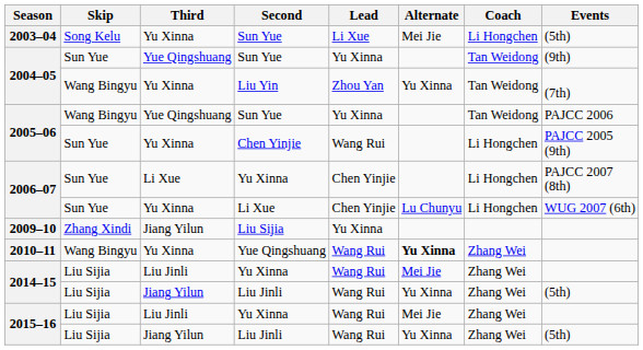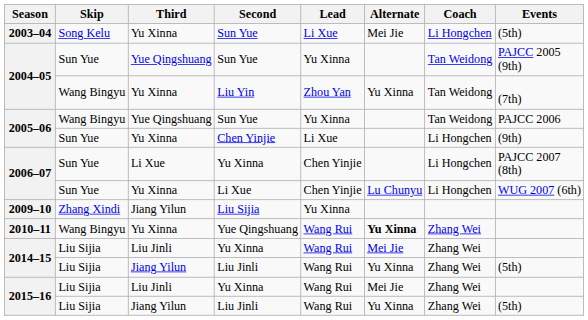 <table class="wikitable">
 <tr>
 <th scope="col" width=60>Season</th>
 <th scope="col">Skip</th>
 <th scope="col">Third</th>
 <th scope="col">Second</th>
 <th scope="col">Lead</th>
 <th scope="col">Alternate</th>
 <th scope="col">Coach</th>
 <th scope="col">Events</th>
 </tr>
 <tr>
 <th scope="row">2003–04</th>
 <td><a href='#'>Song Kelu</a></td>
 <td>Yu Xinna</td>
 <td><a href='#'>Sun Yue</a></td>
 <td><a href='#'>Li Xue</a></td>
 <td>Mei Jie</td>
 <td><a href='#'>Li Hongchen</a></td>
 <td> (5th)</td>
 </tr>
 <tr>
 <th scope="row" rowspan=2>2004–05</th>
 <td>Sun Yue</td>
 <td><a href='#'>Yue Qingshuang</a></td>
 <td>Sun Yue</td>
 <td>Yu Xinna</td>
 <td></td>
 <td><a href='#'>Tan Weidong</a></td>
-<td> (9th)</td>
+<td><a href='#'>PAJCC</a> 2005 <br> (9th)</td>
 </tr>
 <tr>
 <td>Wang Bingyu</td>
 <td>Yu Xinna</td>
 <td><a href='#'>Liu Yin</a></td>
 <td><a href='#'>Zhou Yan</a></td>
 <td>Yu Xinna</td>
 <td>Tan Weidong</td>
 <td> <br> (7th)</td>
 </tr>
 <tr>
 <th scope="row" rowspan=2>2005–06</th>
 <td>Wang Bingyu</td>
 <td>Yue Qingshuang</td>
 <td>Sun Yue</td>
 <td>Yu Xinna</td>
 <td></td>
 <td>Tan Weidong</td>
 <td>PAJCC 2006 </td>
 </tr>
 <tr>
 <td>Sun Yue</td>
 <td>Yu Xinna</td>
 <td><a href='#'>Chen Yinjie</a></td>
-<td>Wang Rui</td>
+<td>Li Xue</td>
 <td></td>
 <td>Li Hongchen</td>
-<td><a href='#'>PAJCC</a> 2005 <br> (9th)</td>
+<td> (9th)</td>
 </tr>
 <tr>
 <th scope="row" rowspan=2>2006–07</th>
 <td>Sun Yue</td>
 <td>Li Xue</td>
 <td>Yu Xinna</td>
 <td>Chen Yinjie</td>
 <td></td>
 <td>Li Hongchen</td>
 <td>PAJCC 2007 <br> (8th)</td>
 </tr>
 <tr>
 <td>Sun Yue</td>
 <td>Yu Xinna</td>
 <td>Li Xue</td>
 <td>Chen Yinjie</td>
 <td><a href='#'>Lu Chunyu</a></td>
 <td>Li Hongchen</td>
 <td><a href='#'>WUG 2007</a> (6th)</td>
 </tr>
 <tr>
 <th scope="row">2009–10</th>
 <td><a href='#'>Zhang Xindi</a></td>
 <td>Jiang Yilun</td>
 <td><a href='#'>Liu Sijia</a></td>
 <td>Yu Xinna</td>
 <td></td>
 <td></td>
 <td></td>
 </tr>
 <tr>
 <th scope="row">2010–11</th>
 <td>Wang Bingyu</td>
 <td>Yu Xinna</td>
 <td>Yue Qingshuang</td>
 <td><a href='#'>Wang Rui</a></td>
 <td><strong>Yu Xinna</strong></td>
 <td><a href='#'>Zhang Wei</a></td>
 <td> </td>
 </tr>
 <tr>
 <th scope="row" rowspan=2>2014–15</th>
 <td>Liu Sijia</td>
 <td>Liu Jinli</td>
 <td>Yu Xinna</td>
 <td><a href='#'>Wang Rui</a></td>
 <td><a href='#'>Mei Jie</a></td>
 <td>Zhang Wei</td>
 <td> </td>
 </tr>
 <tr>
 <td>Liu Sijia</td>
 <td><a href='#'>Jiang Yilun</a></td>
 <td>Liu Jinli</td>
 <td>Wang Rui</td>
 <td>Yu Xinna</td>
 <td>Zhang Wei</td>
 <td> (5th)</td>
 </tr>
 <tr>
 <th scope="row" rowspan=2>2015–16</th>
 <td>Liu Sijia</td>
 <td>Liu Jinli</td>
 <td>Yu Xinna</td>
 <td>Wang Rui</td>
 <td>Mei Jie</td>
 <td>Zhang Wei</td>
 <td> </td>
 </tr>
 <tr>
 <td>Liu Sijia</td>
 <td>Jiang Yilun</td>
 <td>Liu Jinli</td>
 <td>Wang Rui</td>
 <td>Yu Xinna</td>
 <td>Zhang Wei</td>
 <td> (5th)</td>
 </tr>
 </table>
